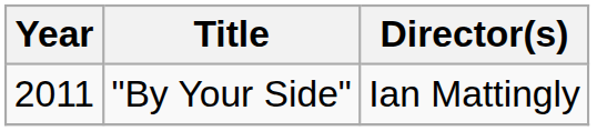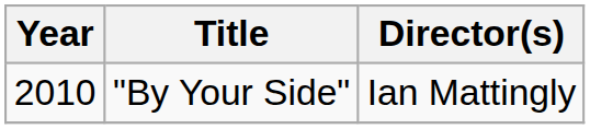 <table class="wikitable">
 <tr>
 <th>Year</th>
 <th>Title</th>
 <th>Director(s)</th>
 </tr>
 <tr>
-<td>2011</td>
+<td>2010</td>
 <td>"By Your Side"</td>
 <td>Ian Mattingly</td>
 </tr>
 <tr>
 </tr>
 </table>
